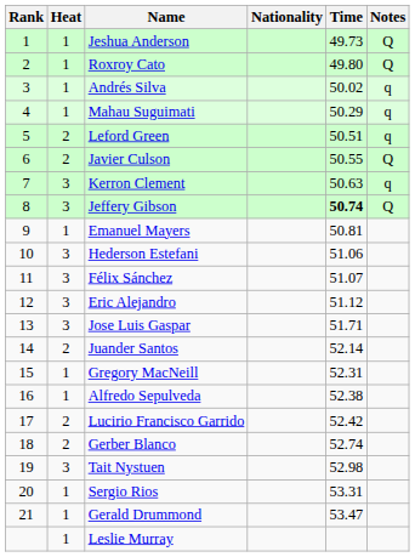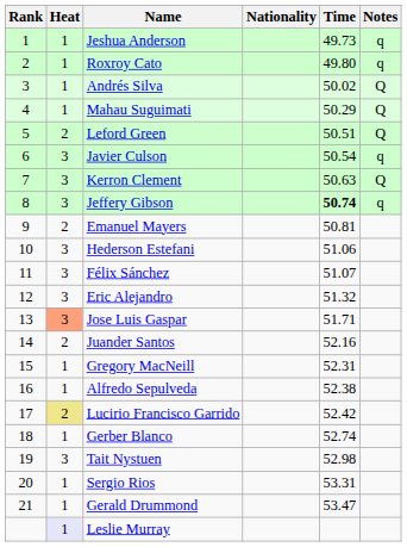 <table class="wikitable sortable" style="text-align:center">
 <tr>
 <th>Rank</th>
 <th>Heat</th>
 <th>Name</th>
 <th>Nationality</th>
 <th>Time</th>
 <th>Notes</th>
 </tr>
 <tr bgcolor=ccffcc>
 <td>1</td>
 <td>1</td>
 <td align=left><a href='#'>Jeshua Anderson</a></td>
 <td align=left></td>
 <td>49.73</td>
-<td>Q</td>
+<td>q</td>
 </tr>
 <tr bgcolor=ccffcc>
 <td>2</td>
 <td>1</td>
 <td align=left><a href='#'>Roxroy Cato</a></td>
 <td align=left></td>
 <td>49.80</td>
-<td>Q</td>
+<td>q</td>
 </tr>
 <tr bgcolor=ddffdd>
 <td>3</td>
 <td>1</td>
 <td align=left><a href='#'>Andrés Silva</a></td>
 <td align=left></td>
 <td>50.02</td>
-<td>q</td>
+<td>Q</td>
 </tr>
 <tr bgcolor=ddffdd>
 <td>4</td>
 <td>1</td>
 <td align=left><a href='#'>Mahau Suguimati</a></td>
 <td align=left></td>
 <td>50.29</td>
-<td>q</td>
+<td>Q</td>
 </tr>
 <tr bgcolor=ccffcc>
 <td>5</td>
 <td>2</td>
 <td align=left><a href='#'>Leford Green</a></td>
 <td align=left></td>
 <td>50.51</td>
-<td>q</td>
+<td>Q</td>
 </tr>
 <tr bgcolor=ccffcc>
 <td>6</td>
-<td>2</td>
+<td>3</td>
 <td align=left><a href='#'>Javier Culson</a></td>
 <td align=left></td>
-<td>50.55</td>
-<td>Q</td>
+<td>50.54</td>
+<td>q</td>
 </tr>
 <tr bgcolor=ccffcc>
 <td>7</td>
 <td>3</td>
 <td align=left><a href='#'>Kerron Clement</a></td>
 <td align=left></td>
 <td>50.63</td>
-<td>q</td>
+<td>Q</td>
 </tr>
 <tr bgcolor=ccffcc>
 <td>8</td>
 <td>3</td>
 <td align=left><a href='#'>Jeffery Gibson</a></td>
 <td align=left></td>
 <td><strong>50.74</strong></td>
-<td>Q</td>
+<td>q</td>
 </tr>
 <tr>
 <td>9</td>
-<td>1</td>
+<td>2</td>
 <td align=left><a href='#'>Emanuel Mayers</a></td>
 <td align=left></td>
 <td>50.81</td>
 <td></td>
 </tr>
 <tr>
 <td>10</td>
 <td>3</td>
 <td align=left><a href='#'>Hederson Estefani</a></td>
 <td align=left></td>
 <td>51.06</td>
 <td></td>
 </tr>
 <tr>
 <td>11</td>
 <td>3</td>
 <td align=left><a href='#'>Félix Sánchez</a></td>
 <td align=left></td>
 <td>51.07</td>
 <td></td>
 </tr>
 <tr>
 <td>12</td>
 <td>3</td>
 <td align=left><a href='#'>Eric Alejandro</a></td>
 <td align=left></td>
-<td>51.12</td>
+<td>51.32</td>
 <td></td>
 </tr>
 <tr>
 <td>13</td>
-<td>3</td>
+<td style="background: lightsalmon;">3</td>
 <td align=left><a href='#'>Jose Luis Gaspar</a></td>
 <td align=left></td>
 <td>51.71</td>
 <td></td>
 </tr>
 <tr>
 <td>14</td>
 <td>2</td>
 <td align=left><a href='#'>Juander Santos</a></td>
 <td align=left></td>
-<td>52.14</td>
+<td>52.16</td>
 <td></td>
 </tr>
 <tr>
 <td>15</td>
 <td>1</td>
 <td align=left><a href='#'>Gregory MacNeill</a></td>
 <td align=left></td>
 <td>52.31</td>
 <td></td>
 </tr>
 <tr>
 <td>16</td>
 <td>1</td>
 <td align=left><a href='#'>Alfredo Sepulveda</a></td>
 <td align=left></td>
 <td>52.38</td>
 <td></td>
 </tr>
 <tr>
 <td>17</td>
-<td>2</td>
+<td style="background: khaki;">2</td>
 <td align=left><a href='#'>Lucirio Francisco Garrido</a></td>
 <td align=left></td>
 <td>52.42</td>
 <td></td>
 </tr>
 <tr>
 <td>18</td>
-<td>2</td>
+<td>1</td>
 <td align=left><a href='#'>Gerber Blanco</a></td>
 <td align=left></td>
 <td>52.74</td>
 <td></td>
 </tr>
 <tr>
 <td>19</td>
 <td>3</td>
 <td align=left><a href='#'>Tait Nystuen</a></td>
 <td align=left></td>
 <td>52.98</td>
 <td></td>
 </tr>
 <tr>
 <td>20</td>
 <td>1</td>
 <td align=left><a href='#'>Sergio Rios</a></td>
 <td align=left></td>
 <td>53.31</td>
 <td></td>
 </tr>
 <tr>
 <td>21</td>
 <td>1</td>
 <td align=left><a href='#'>Gerald Drummond</a></td>
 <td align=left></td>
 <td>53.47</td>
 <td></td>
 </tr>
 <tr>
 <td></td>
-<td>1</td>
+<td style="background: lavender;">1</td>
 <td align=left><a href='#'>Leslie Murray</a></td>
 <td align=left></td>
 <td></td>
 <td></td>
 </tr>
 </table>
